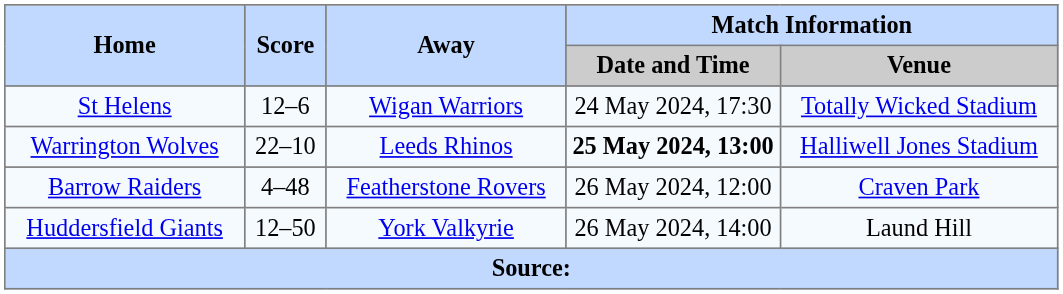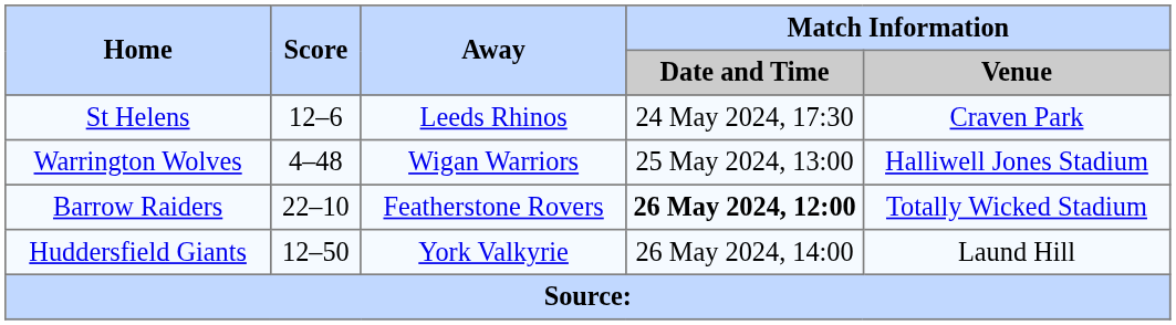 <table border=1 style="border-collapse:collapse; font-size:90%; text-align:center;" cellpadding=3 cellspacing=0 width=100%>
 <tr bgcolor=#C1D8FF>
 <th scope="col" rowspan=2 width=19%>Home</th>
 <th scope="col" rowspan=2 width=6%>Score</th>
 <th scope="col" rowspan=2 width=19%>Away</th>
 <th colspan=6>Match Information</th>
 </tr>
 <tr bgcolor=#CCCCCC>
 <th scope="col" width=17%>Date and Time</th>
 <th scope="col" width=22%>Venue</th>
 </tr>
 <tr bgcolor=#F5FAFF>
 <td> <a href='#'>St Helens</a></td>
 <td>12–6</td>
-<td>  <a href='#'>Wigan Warriors</a></td>
+<td> <a href='#'>Leeds Rhinos</a></td>
 <td>24 May 2024, 17:30</td>
-<td><a href='#'>Totally Wicked Stadium</a></td>
+<td><a href='#'>Craven Park</a></td>
 </tr>
 <tr bgcolor=#F5FAFF>
 <td> <a href='#'>Warrington Wolves</a></td>
-<td>22–10</td>
-<td> <a href='#'>Leeds Rhinos</a></td>
-<td><strong>25 May 2024, 13:00</strong></td>
+<td>4–48</td>
+<td>  <a href='#'>Wigan Warriors</a></td>
+<td>25 May 2024, 13:00</td>
 <td><a href='#'>Halliwell Jones Stadium</a></td>
 </tr>
 <tr bgcolor=#F5FAFF>
 <td> <a href='#'>Barrow Raiders</a></td>
-<td>4–48</td>
+<td>22–10</td>
 <td> <a href='#'>Featherstone Rovers</a></td>
-<td>26 May 2024, 12:00</td>
-<td><a href='#'>Craven Park</a></td>
+<td><strong>26 May 2024, 12:00</strong></td>
+<td><a href='#'>Totally Wicked Stadium</a></td>
 </tr>
 <tr bgcolor=#F5FAFF>
 <td> <a href='#'>Huddersfield Giants</a></td>
 <td>12–50</td>
 <td> <a href='#'>York Valkyrie</a></td>
 <td>26 May 2024, 14:00</td>
 <td>Laund Hill</td>
 </tr>
 <tr style="background:#c1d8ff;">
 <th colspan=7>Source:</th>
 </tr>
 </table>
